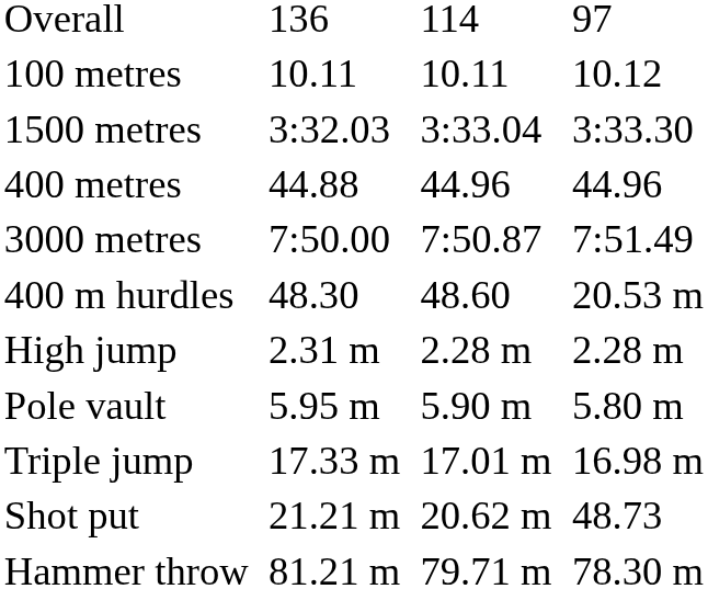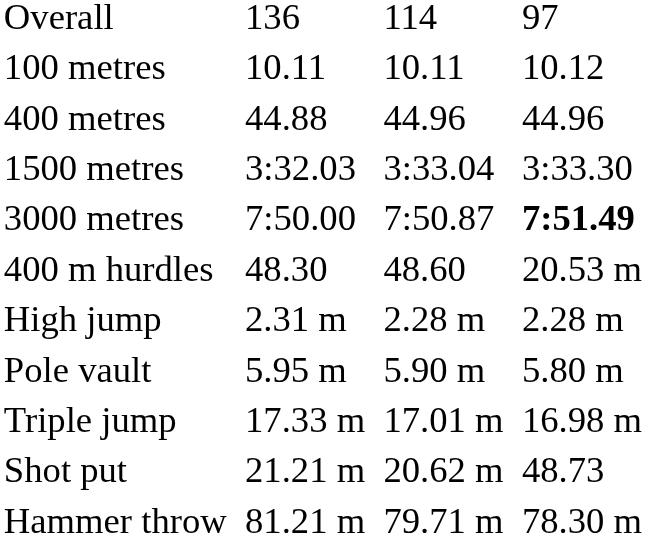 <table>
 <tr>
 <td>Overall</td>
 <td></td>
 <td>136</td>
 <td></td>
 <td>114</td>
 <td></td>
 <td>97</td>
 </tr>
 <tr>
 <td>100 metres</td>
 <td></td>
 <td>10.11</td>
 <td></td>
 <td>10.11</td>
 <td></td>
 <td>10.12</td>
 </tr>
 <tr>
+<td>400 metres</td>
+<td></td>
+<td>44.88</td>
+<td></td>
+<td>44.96</td>
+<td></td>
+<td>44.96</td>
+</tr>
+<tr>
 <td>1500 metres</td>
 <td></td>
 <td>3:32.03</td>
 <td></td>
 <td>3:33.04</td>
 <td></td>
 <td>3:33.30</td>
 </tr>
 <tr>
-<td>400 metres</td>
-<td></td>
-<td>44.88</td>
-<td></td>
-<td>44.96</td>
-<td></td>
-<td>44.96</td>
-</tr>
-<tr>
 <td>3000 metres</td>
 <td></td>
 <td>7:50.00</td>
 <td></td>
 <td>7:50.87</td>
 <td></td>
-<td>7:51.49</td>
+<td><strong>7:51.49</strong></td>
 </tr>
 <tr>
 <td>400 m hurdles</td>
 <td></td>
 <td>48.30</td>
 <td></td>
 <td>48.60</td>
 <td></td>
 <td>20.53 m</td>
 </tr>
 <tr>
 <td>High jump</td>
 <td></td>
 <td>2.31 m</td>
 <td></td>
 <td>2.28 m</td>
 <td></td>
 <td>2.28 m</td>
 </tr>
 <tr>
 <td>Pole vault</td>
 <td></td>
 <td>5.95 m</td>
 <td></td>
 <td>5.90 m</td>
 <td></td>
 <td>5.80 m</td>
 </tr>
 <tr>
 <td>Triple jump</td>
 <td></td>
 <td>17.33 m</td>
 <td></td>
 <td>17.01 m</td>
 <td></td>
 <td>16.98 m</td>
 </tr>
 <tr>
 <td>Shot put</td>
 <td></td>
 <td>21.21 m</td>
 <td></td>
 <td>20.62 m</td>
 <td></td>
 <td>48.73</td>
 </tr>
 <tr>
 <td>Hammer throw</td>
 <td></td>
 <td>81.21 m</td>
 <td></td>
 <td>79.71 m</td>
 <td></td>
 <td>78.30 m</td>
 </tr>
 <tr>
 </tr>
 </table>
